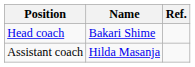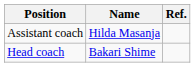 <table class="wikitable">
 <tr>
 <th>Position</th>
 <th>Name</th>
 <th>Ref.</th>
 </tr>
 <tr>
+<td>Assistant coach</td>
+<td><a href='#'>Hilda Masanja</a></td>
+<td><br></td>
+</tr>
+<tr>
 <td><a href='#'>Head coach</a></td>
 <td><a href='#'>Bakari Shime</a></td>
 <td></td>
 </tr>
-<tr>
-<td>Assistant coach</td>
-<td><a href='#'>Hilda Masanja</a></td>
-<td><br></td>
-</tr>
 </table>
